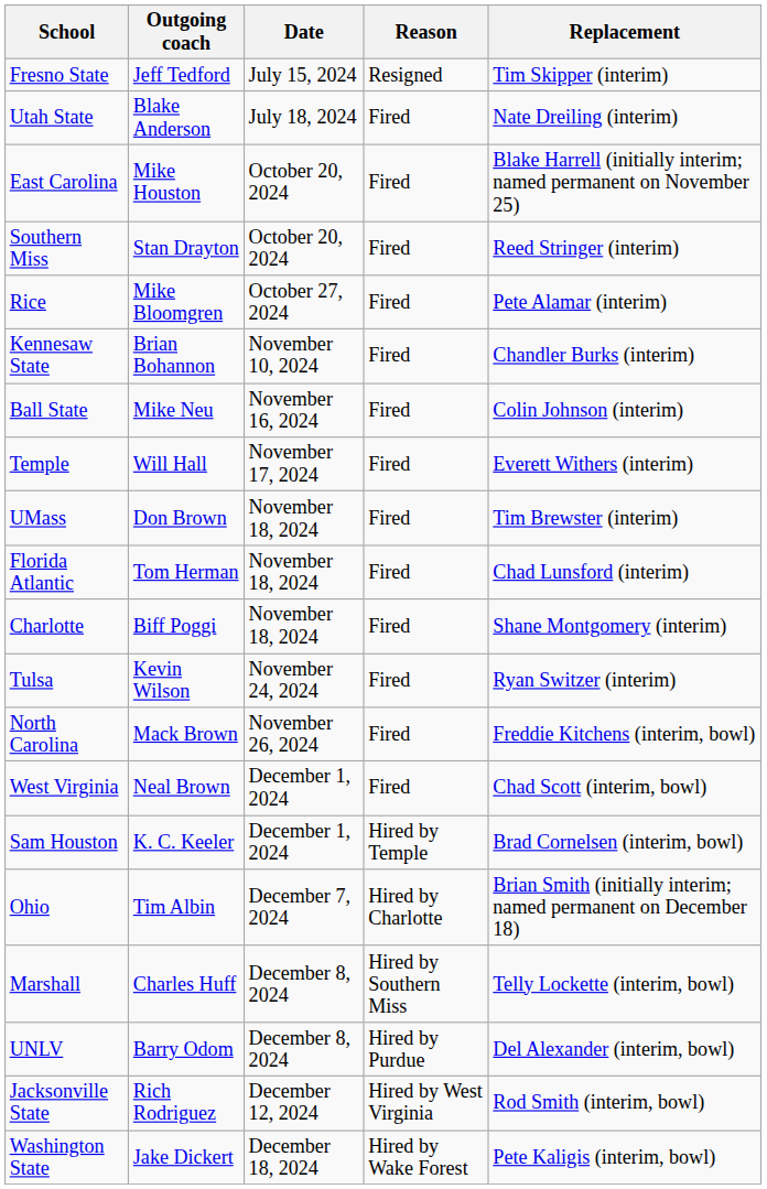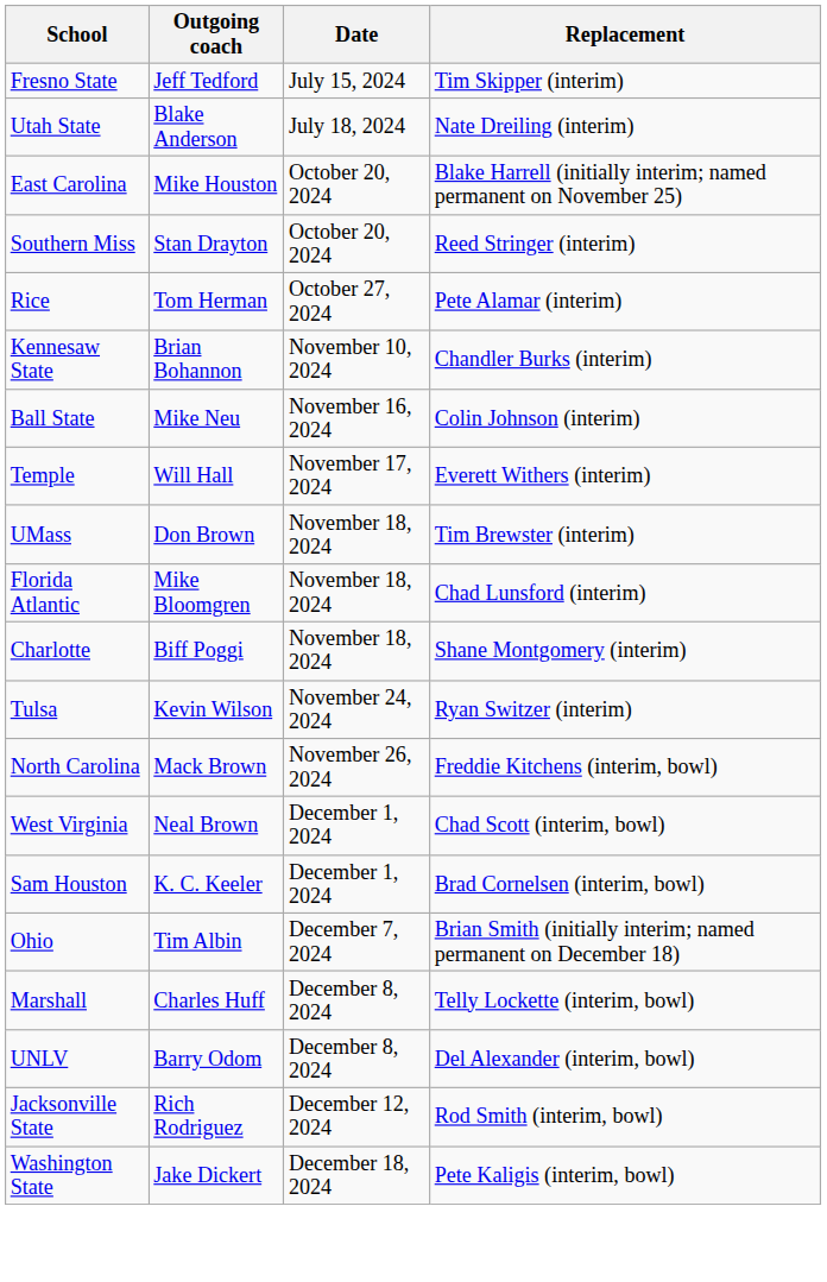 <table class="wikitable sortable">
 <tr>
 <th>School</th>
 <th>Outgoing coach</th>
 <th>Date</th>
-<th>Reason</th>
 <th>Replacement</th>
 </tr>
 <tr>
 <td><a href='#'>Fresno State</a></td>
 <td><a href='#'>Jeff Tedford</a></td>
 <td>July 15, 2024</td>
-<td>Resigned</td>
 <td><a href='#'>Tim Skipper</a> (interim)</td>
 </tr>
 <tr>
 <td><a href='#'>Utah State</a></td>
 <td><a href='#'>Blake Anderson</a></td>
 <td>July 18, 2024</td>
-<td>Fired</td>
 <td><a href='#'>Nate Dreiling</a> (interim)</td>
 </tr>
 <tr>
 <td><a href='#'>East Carolina</a></td>
 <td><a href='#'>Mike Houston</a></td>
 <td>October 20, 2024</td>
-<td>Fired</td>
 <td><a href='#'>Blake Harrell</a> (initially interim; named permanent on November 25)</td>
 </tr>
 <tr>
 <td><a href='#'>Southern Miss</a></td>
 <td><a href='#'>Stan Drayton</a></td>
 <td>October 20, 2024</td>
-<td>Fired</td>
 <td><a href='#'>Reed Stringer</a> (interim)</td>
 </tr>
 <tr>
 <td><a href='#'>Rice</a></td>
-<td><a href='#'>Mike Bloomgren</a></td>
+<td><a href='#'>Tom Herman</a></td>
 <td>October 27, 2024</td>
-<td>Fired</td>
 <td><a href='#'>Pete Alamar</a> (interim)</td>
 </tr>
 <tr>
 <td><a href='#'>Kennesaw State</a></td>
 <td><a href='#'>Brian Bohannon</a></td>
 <td>November 10, 2024</td>
-<td>Fired</td>
 <td><a href='#'>Chandler Burks</a> (interim)</td>
 </tr>
 <tr>
 <td><a href='#'>Ball State</a></td>
 <td><a href='#'>Mike Neu</a></td>
 <td>November 16, 2024</td>
-<td>Fired</td>
 <td><a href='#'>Colin Johnson</a> (interim)</td>
 </tr>
 <tr>
 <td><a href='#'>Temple</a></td>
 <td><a href='#'>Will Hall</a></td>
 <td>November 17, 2024</td>
-<td>Fired</td>
 <td><a href='#'>Everett Withers</a> (interim)</td>
 </tr>
 <tr>
 <td><a href='#'>UMass</a></td>
 <td><a href='#'>Don Brown</a></td>
 <td>November 18, 2024</td>
-<td>Fired</td>
 <td><a href='#'>Tim Brewster</a> (interim)</td>
 </tr>
 <tr>
 <td><a href='#'>Florida Atlantic</a></td>
-<td><a href='#'>Tom Herman</a></td>
+<td><a href='#'>Mike Bloomgren</a></td>
 <td>November 18, 2024</td>
-<td>Fired</td>
 <td><a href='#'>Chad Lunsford</a> (interim)</td>
 </tr>
 <tr>
 <td><a href='#'>Charlotte</a></td>
 <td><a href='#'>Biff Poggi</a></td>
 <td>November 18, 2024</td>
-<td>Fired</td>
 <td><a href='#'>Shane Montgomery</a> (interim)</td>
 </tr>
 <tr>
 <td><a href='#'>Tulsa</a></td>
 <td><a href='#'>Kevin Wilson</a></td>
 <td>November 24, 2024</td>
-<td>Fired</td>
 <td><a href='#'>Ryan Switzer</a> (interim)</td>
 </tr>
 <tr>
 <td><a href='#'>North Carolina</a></td>
 <td><a href='#'>Mack Brown</a></td>
 <td>November 26, 2024</td>
-<td>Fired</td>
 <td><a href='#'>Freddie Kitchens</a> (interim, bowl)</td>
 </tr>
 <tr>
 <td><a href='#'>West Virginia</a></td>
 <td><a href='#'>Neal Brown</a></td>
 <td>December 1, 2024</td>
-<td>Fired</td>
 <td><a href='#'>Chad Scott</a> (interim, bowl)</td>
 </tr>
 <tr>
 <td><a href='#'>Sam Houston</a></td>
 <td><a href='#'>K. C. Keeler</a></td>
 <td>December 1, 2024</td>
-<td>Hired by Temple</td>
 <td><a href='#'>Brad Cornelsen</a> (interim, bowl)</td>
 </tr>
 <tr>
 <td><a href='#'>Ohio</a></td>
 <td><a href='#'>Tim Albin</a></td>
 <td>December 7, 2024</td>
-<td>Hired by Charlotte</td>
 <td><a href='#'>Brian Smith</a> (initially interim; named permanent on December 18)</td>
 </tr>
 <tr>
 <td><a href='#'>Marshall</a></td>
 <td><a href='#'>Charles Huff</a></td>
 <td>December 8, 2024</td>
-<td>Hired by Southern Miss</td>
 <td><a href='#'>Telly Lockette</a> (interim, bowl)</td>
 </tr>
 <tr>
 <td><a href='#'>UNLV</a></td>
 <td><a href='#'>Barry Odom</a></td>
 <td>December 8, 2024</td>
-<td>Hired by Purdue</td>
 <td><a href='#'>Del Alexander</a> (interim, bowl)</td>
 </tr>
 <tr>
 <td><a href='#'>Jacksonville State</a></td>
 <td><a href='#'>Rich Rodriguez</a></td>
 <td>December 12, 2024</td>
-<td>Hired by West Virginia</td>
 <td><a href='#'>Rod Smith</a> (interim, bowl)</td>
 </tr>
 <tr>
 <td><a href='#'>Washington State</a></td>
 <td><a href='#'>Jake Dickert</a></td>
 <td>December 18, 2024</td>
-<td>Hired by Wake Forest</td>
 <td><a href='#'>Pete Kaligis</a> (interim, bowl)</td>
 </tr>
 </table>
